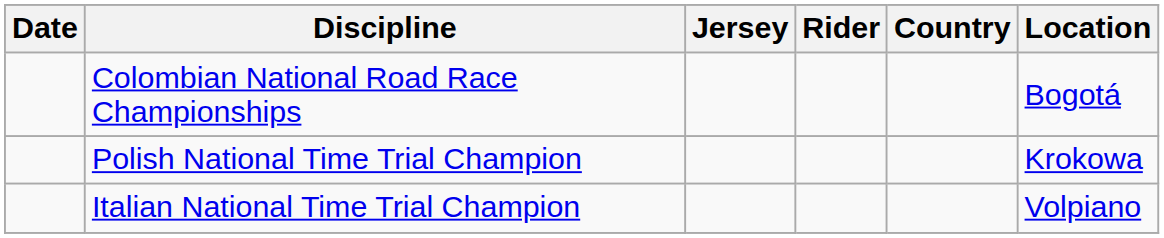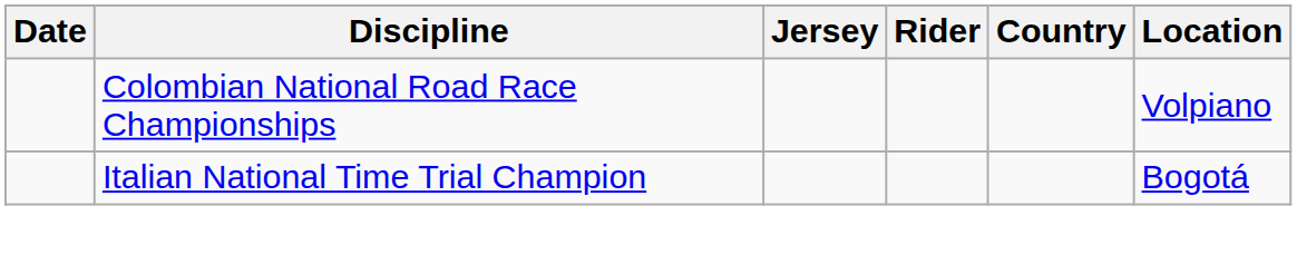 <table class="wikitable">
 <tr>
 <th>Date</th>
 <th>Discipline</th>
 <th>Jersey</th>
 <th>Rider</th>
 <th>Country</th>
 <th>Location</th>
 </tr>
 <tr>
 <td></td>
 <td><a href='#'>Colombian National Road Race Championships</a></td>
 <td></td>
 <td></td>
 <td></td>
-<td><a href='#'>Bogotá</a></td>
-</tr>
-<tr>
-<td></td>
-<td><a href='#'>Polish National Time Trial Champion</a></td>
-<td></td>
-<td></td>
-<td></td>
-<td><a href='#'>Krokowa</a></td>
+<td><a href='#'>Volpiano</a></td>
 </tr>
 <tr>
 <td></td>
 <td><a href='#'>Italian National Time Trial Champion</a></td>
 <td></td>
 <td></td>
 <td></td>
-<td><a href='#'>Volpiano</a></td>
+<td><a href='#'>Bogotá</a></td>
 </tr>
 </table>
